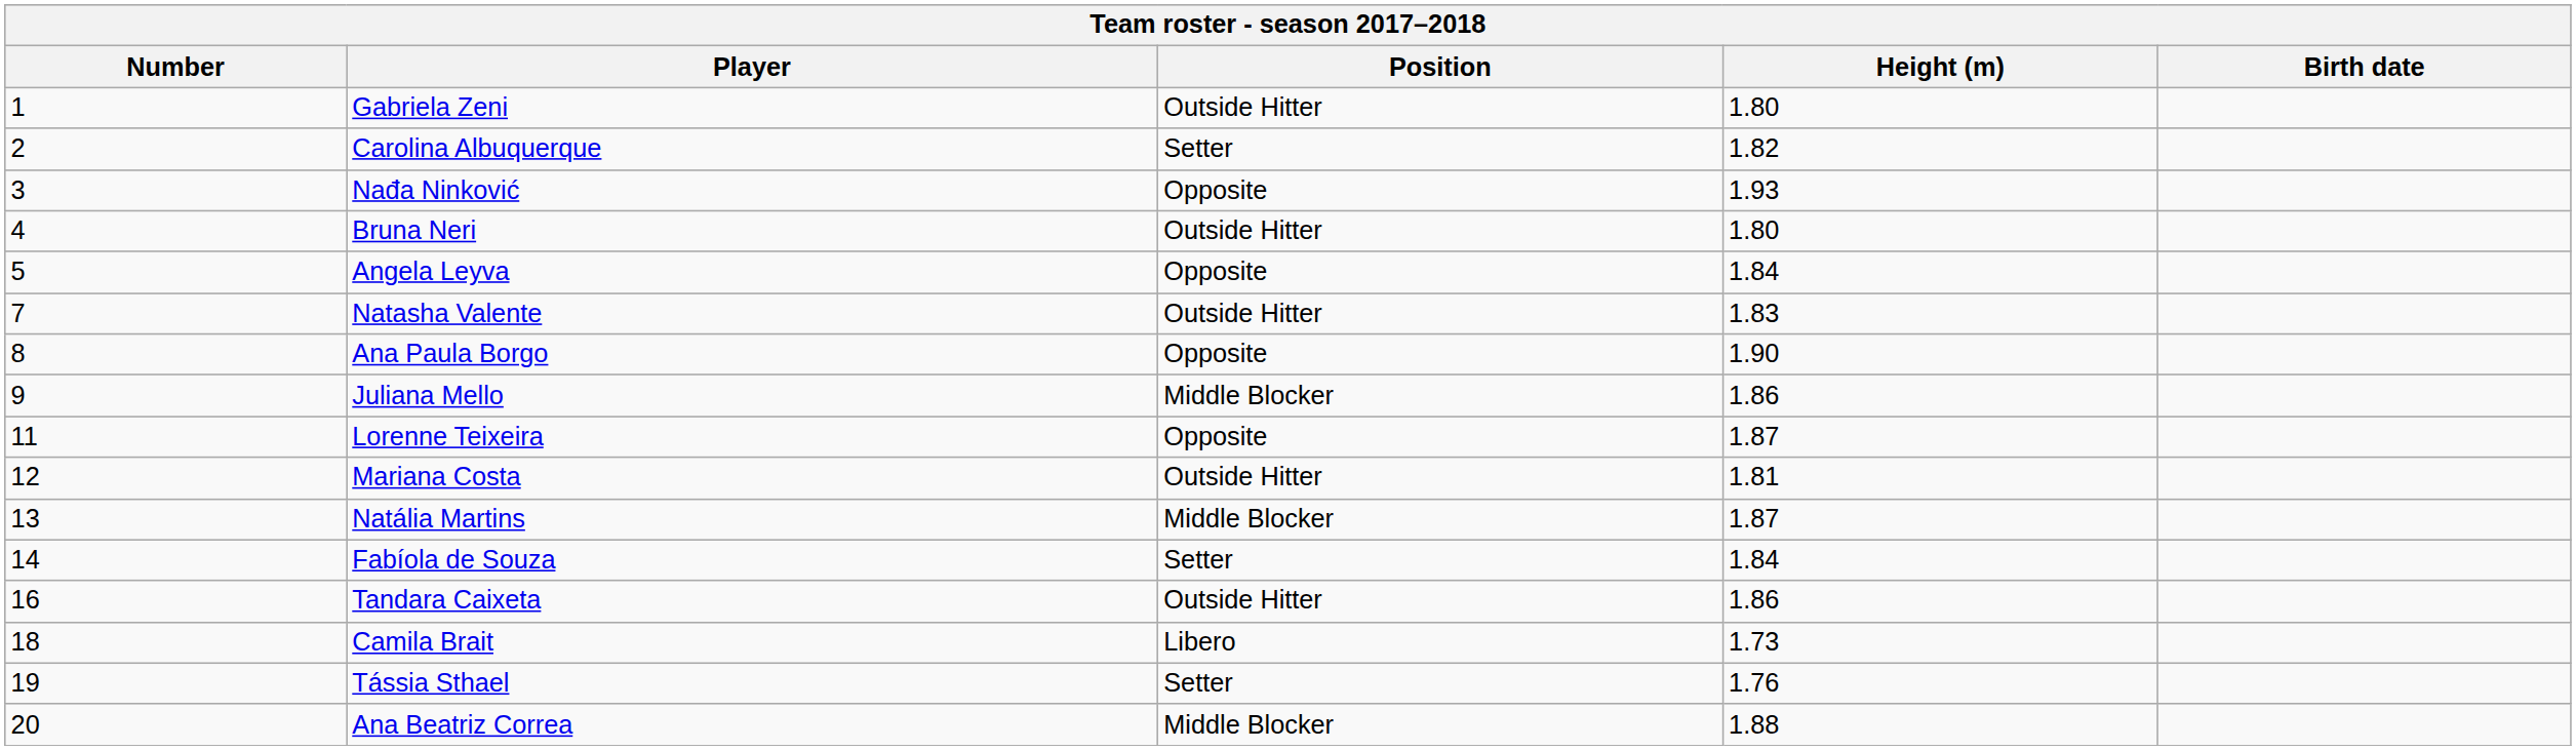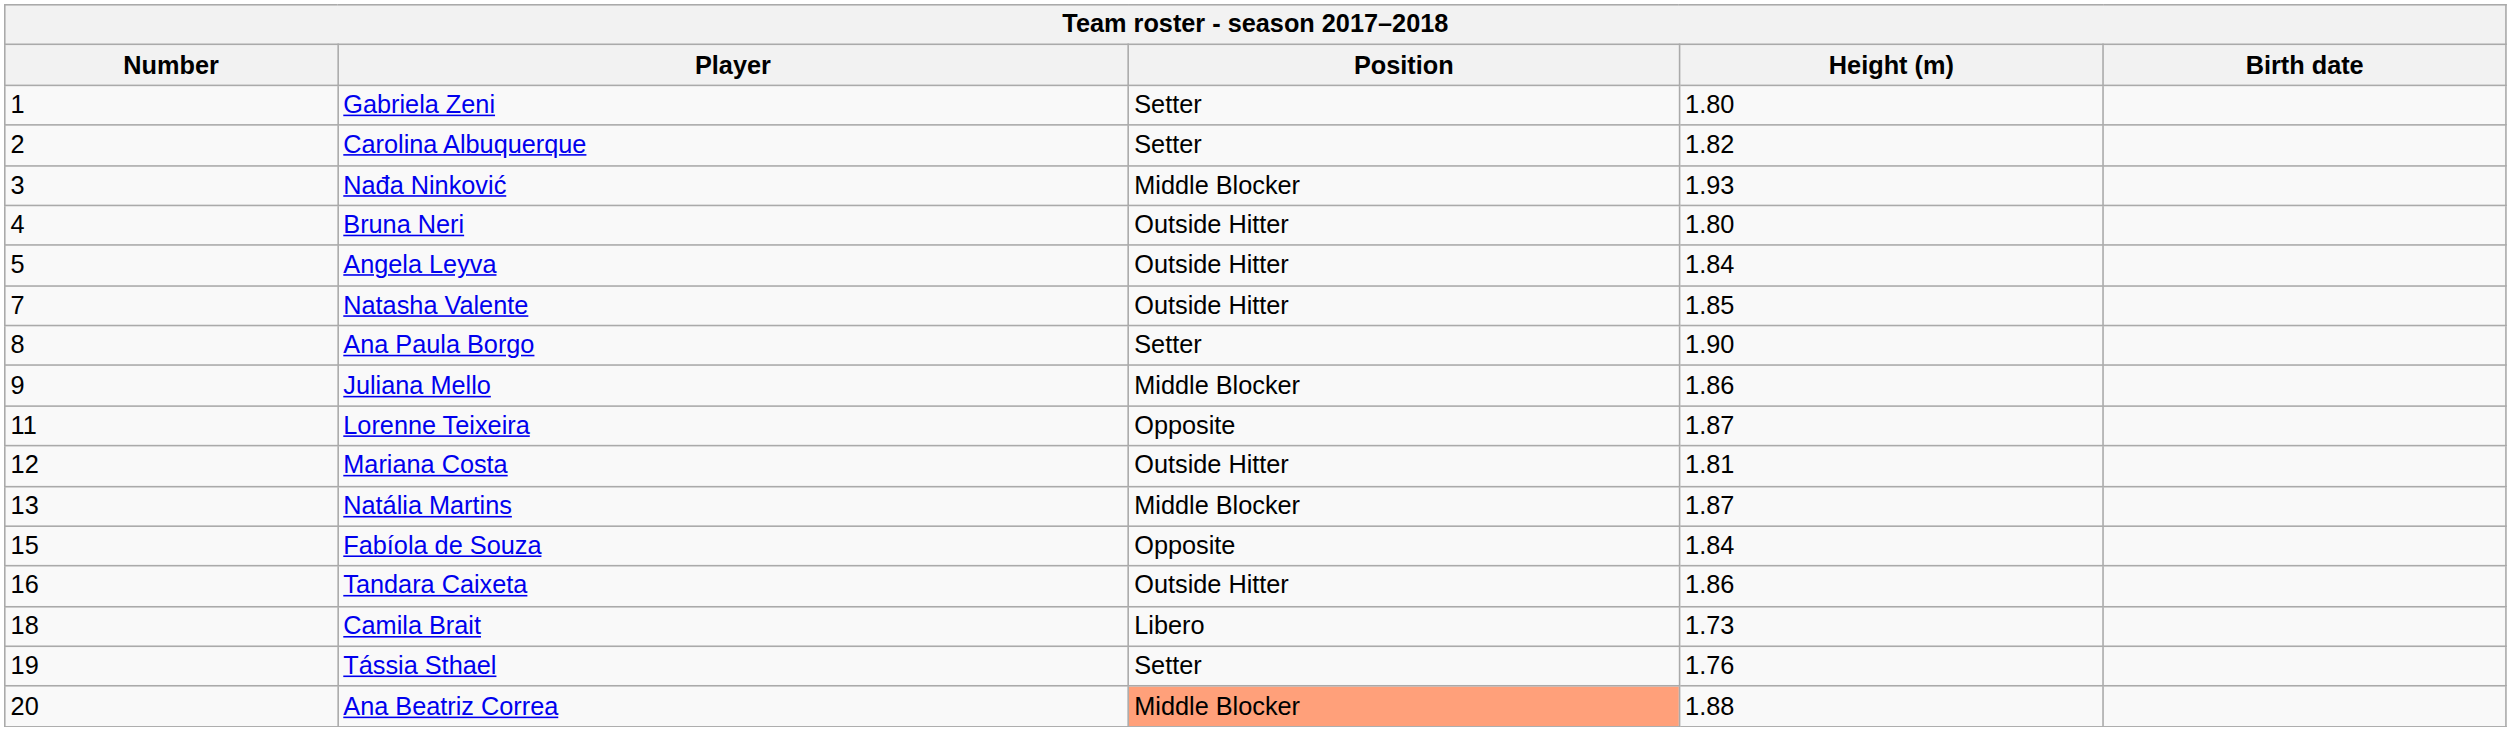 <table class="wikitable collapsible collapsed" style="width:100%;">
 <tr>
 <th colspan=6><strong>Team roster - season 2017–2018</strong></th>
 </tr>
 <tr>
 <th>Number</th>
 <th>Player</th>
 <th>Position</th>
 <th>Height (m)</th>
 <th>Birth date</th>
 </tr>
 <tr>
 <td>1</td>
 <td> <a href='#'>Gabriela Zeni</a></td>
-<td>Outside Hitter</td>
+<td>Setter</td>
 <td>1.80</td>
 <td align=right></td>
 </tr>
 <tr>
 <td>2</td>
 <td> <a href='#'>Carolina Albuquerque</a></td>
 <td>Setter</td>
 <td>1.82</td>
 <td align=right></td>
 </tr>
 <tr>
 <td>3</td>
 <td> <a href='#'>Nađa Ninković</a></td>
-<td>Opposite</td>
+<td>Middle Blocker</td>
 <td>1.93</td>
 <td align=right></td>
 </tr>
 <tr>
 <td>4</td>
 <td> <a href='#'>Bruna Neri</a></td>
 <td>Outside Hitter</td>
 <td>1.80</td>
 <td align=right></td>
 </tr>
 <tr>
 <td>5</td>
 <td> <a href='#'>Angela Leyva</a></td>
-<td>Opposite</td>
+<td>Outside Hitter</td>
 <td>1.84</td>
 <td align=right></td>
 </tr>
 <tr>
 <td>7</td>
 <td> <a href='#'>Natasha Valente</a></td>
 <td>Outside Hitter</td>
-<td>1.83</td>
+<td>1.85</td>
 <td align=right></td>
 </tr>
 <tr>
 <td>8</td>
 <td> <a href='#'>Ana Paula Borgo</a></td>
-<td>Opposite</td>
+<td>Setter</td>
 <td>1.90</td>
 <td align=right></td>
 </tr>
 <tr>
 <td>9</td>
 <td> <a href='#'>Juliana Mello</a></td>
 <td>Middle Blocker</td>
 <td>1.86</td>
 <td align=right></td>
 </tr>
 <tr>
 <td>11</td>
 <td> <a href='#'>Lorenne Teixeira</a></td>
 <td>Opposite</td>
 <td>1.87</td>
 <td align=right></td>
 </tr>
 <tr>
 <td>12</td>
 <td> <a href='#'>Mariana Costa</a></td>
 <td>Outside Hitter</td>
 <td>1.81</td>
 <td align=right></td>
 </tr>
 <tr>
 <td>13</td>
 <td> <a href='#'>Natália Martins</a></td>
 <td>Middle Blocker</td>
 <td>1.87</td>
 <td align=right></td>
 </tr>
 <tr>
-<td>14</td>
+<td>15</td>
 <td> <a href='#'>Fabíola de Souza</a></td>
-<td>Setter</td>
+<td>Opposite</td>
 <td>1.84</td>
 <td align=right></td>
 </tr>
 <tr>
 <td>16</td>
 <td> <a href='#'>Tandara Caixeta</a></td>
 <td>Outside Hitter</td>
 <td>1.86</td>
 <td align=right></td>
 </tr>
 <tr>
 <td>18</td>
 <td> <a href='#'>Camila Brait</a></td>
 <td>Libero</td>
 <td>1.73</td>
 <td align=right></td>
 </tr>
 <tr>
 <td>19</td>
 <td> <a href='#'>Tássia Sthael</a></td>
 <td>Setter</td>
 <td>1.76</td>
 <td align=right></td>
 </tr>
 <tr>
 <td>20</td>
 <td> <a href='#'>Ana Beatriz Correa</a></td>
-<td>Middle Blocker</td>
+<td style="background: lightsalmon;">Middle Blocker</td>
 <td>1.88</td>
 <td align=right></td>
 </tr>
 </table>
